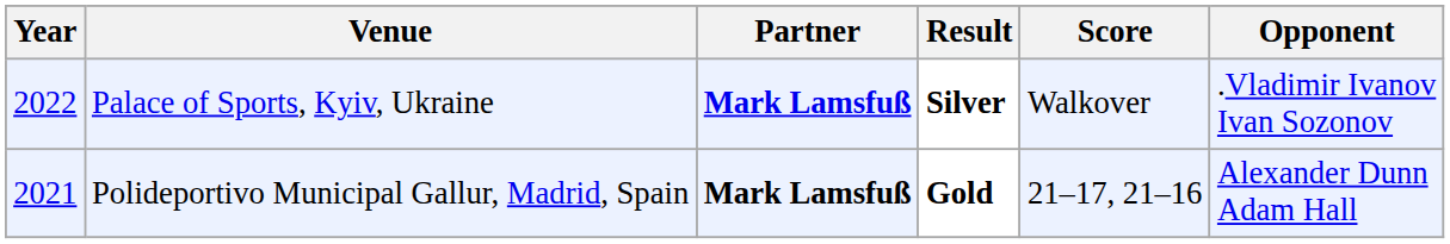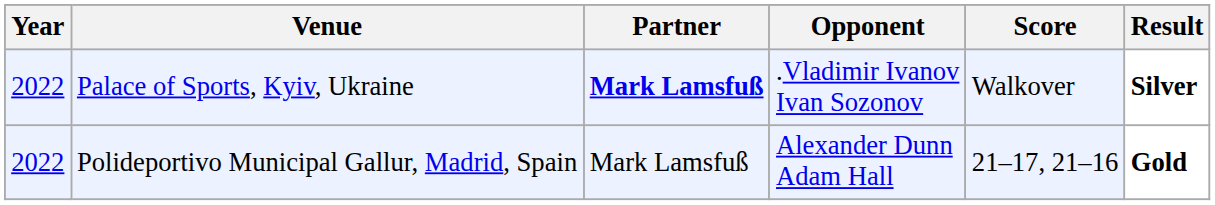 <table class="sortable wikitable" style="font-size: 90%;">
 <tr>
 <th>Year</th>
 <th>Venue</th>
 <th>Partner</th>
+<th>Opponent</th>
+<th>Score</th>
 <th>Result</th>
-<th>Score</th>
-<th>Opponent</th>
 </tr>
 <tr style="background:#ECF2FF">
 <td align="center"><a href='#'>2022</a></td>
 <td align="left"><a href='#'>Palace of Sports</a>, <a href='#'>Kyiv</a>, Ukraine</td>
 <td align="left"><strong> <a href='#'>Mark Lamsfuß</a></strong></td>
+<td align="left">.<a href='#'>Vladimir Ivanov</a><br> <a href='#'>Ivan Sozonov</a></td>
+<td align="left">Walkover</td>
 <td style="text-align:left; background:white"> <strong>Silver</strong></td>
-<td align="left">Walkover</td>
-<td align="left">.<a href='#'>Vladimir Ivanov</a><br> <a href='#'>Ivan Sozonov</a></td>
 </tr>
 <tr style="background:#ECF2FF">
-<td align="center"><a href='#'>2021</a></td>
+<td align="center"><a href='#'>2022</a></td>
 <td align="left">Polideportivo Municipal Gallur, <a href='#'>Madrid</a>, Spain</td>
-<td align="left"><strong> Mark Lamsfuß</strong></td>
+<td align="left"> Mark Lamsfuß</td>
+<td align="left"> <a href='#'>Alexander Dunn</a><br> <a href='#'>Adam Hall</a></td>
+<td align="left">21–17, 21–16</td>
 <td style="text-align:left; background:white"> <strong>Gold</strong></td>
-<td align="left">21–17, 21–16</td>
-<td align="left"> <a href='#'>Alexander Dunn</a><br> <a href='#'>Adam Hall</a></td>
 </tr>
 </table>
